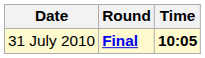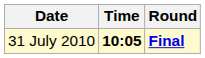 <table class="wikitable">
 <tr>
 <th>Date</th>
+<th>Time</th>
 <th>Round</th>
-<th>Time</th>
 </tr>
 <tr style=background:lemonchiffon>
 <td>31 July 2010</td>
+<td><strong>10:05</strong></td>
 <td><strong><a href='#'>Final</a></strong></td>
-<td><strong>10:05</strong></td>
 </tr>
 </table>
